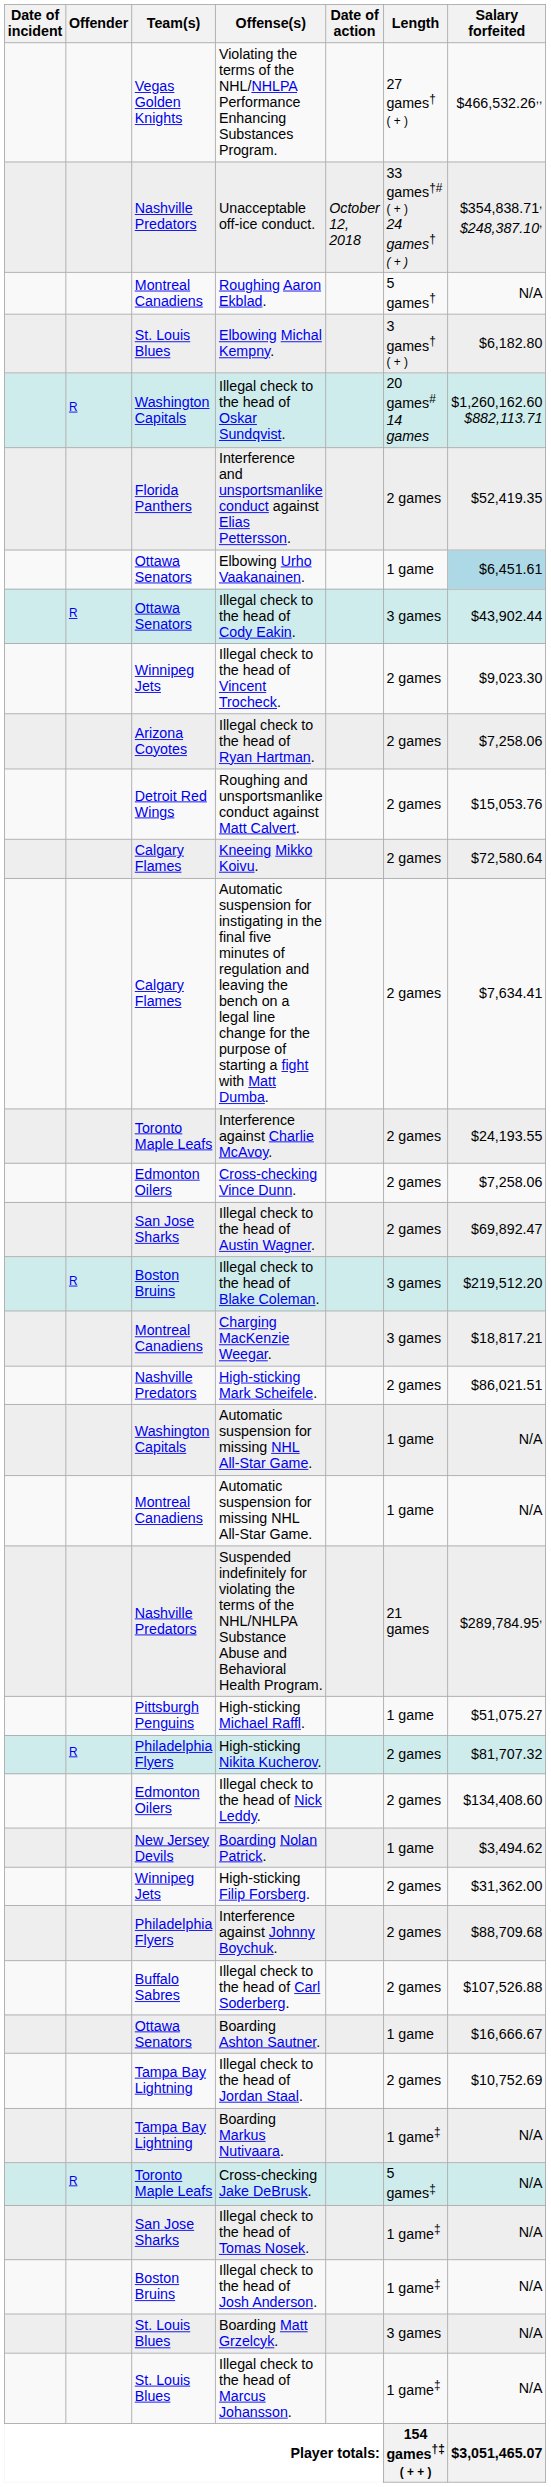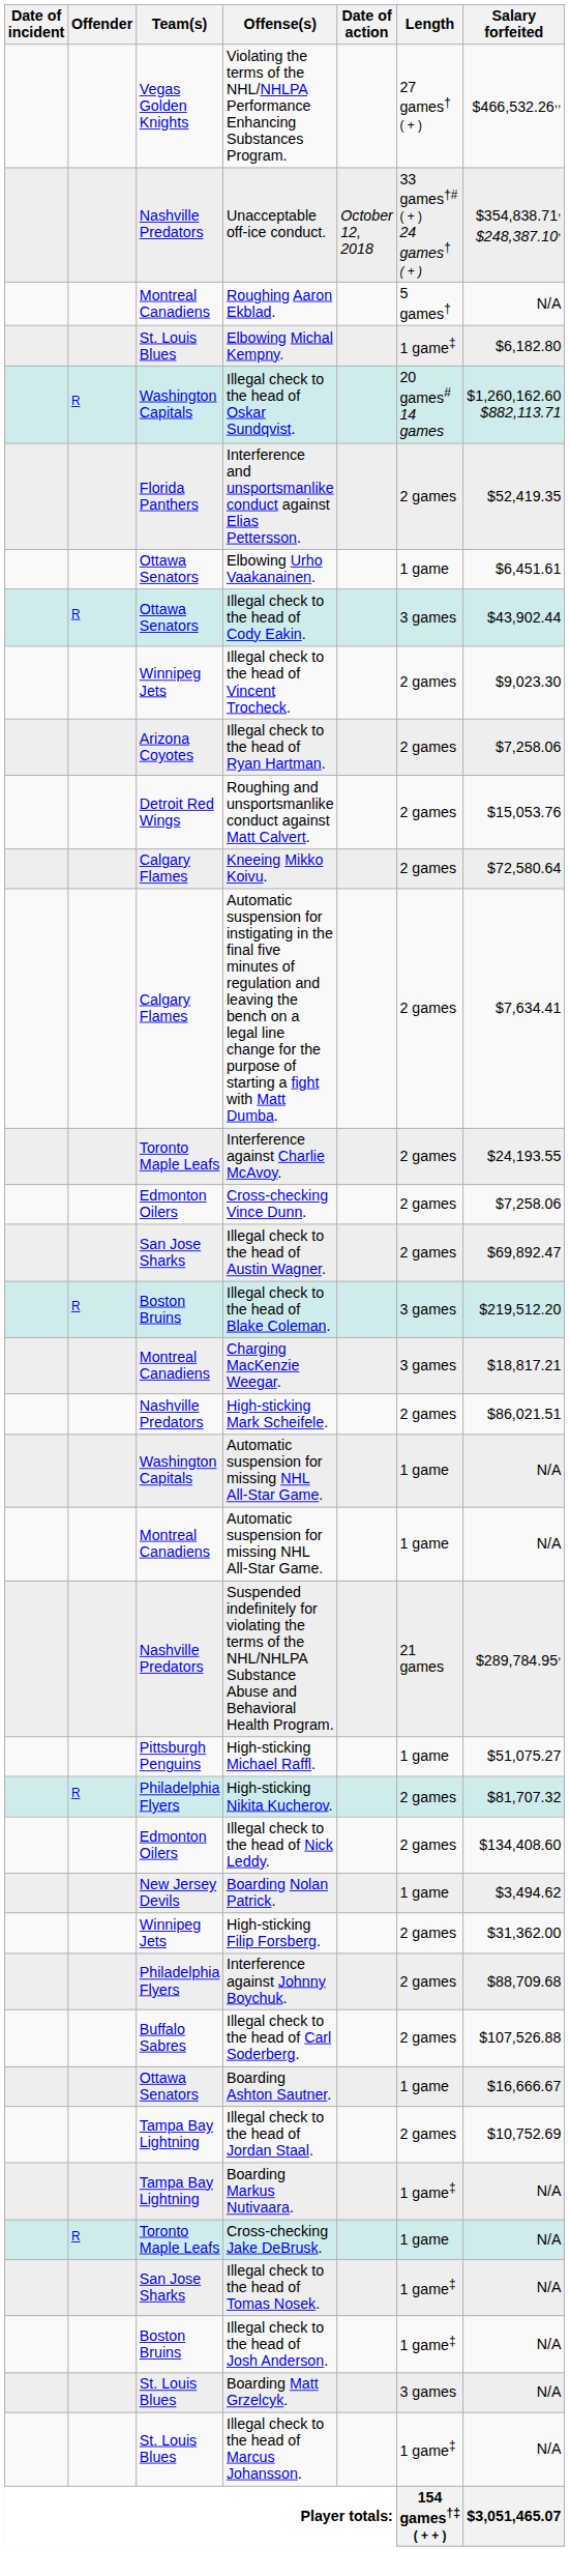 <table class="wikitable sortable" style="border:0;">
 <tr>
 <th>Date of incident</th>
 <th>Offender</th>
 <th>Team(s)</th>
 <th>Offense(s)</th>
 <th>Date of action</th>
 <th>Length</th>
 <th>Salary forfeited</th>
 </tr>
 <tr>
 <td></td>
 <td></td>
 <td><a href='#'>Vegas Golden Knights</a></td>
 <td>Violating the terms of the NHL/<a href='#'>NHLPA</a> Performance Enhancing Substances Program.</td>
 <td></td>
 <td data-sort-value="27">27 games<sup>†</sup><br><small>( + )</small></td>
 <td style="text-align:right;" data-sort-value="46653226">$466,532.26<sup>,</sup><sup>,</sup></td>
 </tr>
 <tr bgcolor="eeeeee">
 <td></td>
 <td></td>
 <td><a href='#'>Nashville Predators</a></td>
 <td>Unacceptable off-ice conduct.</td>
 <td><br><em>October 12, 2018</em></td>
 <td data-sort-value="33">33 games<sup>†#</sup><br><small>( + )</small><br><em>24 games</em><sup>†</sup><br><small><em>( + )</em></small></td>
 <td style="text-align:right;" data-sort-value="24838710">$354,838.71<sup>,</sup><br><em>$248,387.10</em><sup>,</sup></td>
 </tr>
 <tr>
 <td></td>
 <td></td>
 <td><a href='#'>Montreal Canadiens</a></td>
 <td><a href='#'>Roughing</a> <a href='#'>Aaron Ekblad</a>.</td>
 <td></td>
 <td data-sort-value="5">5 games<sup>†</sup><br><small></small></td>
 <td style="text-align:right;" data-sort-value="NA">N/A</td>
 </tr>
 <tr bgcolor="eeeeee">
 <td></td>
 <td></td>
 <td><a href='#'>St. Louis Blues</a></td>
 <td><a href='#'>Elbowing</a> <a href='#'>Michal Kempny</a>.</td>
 <td></td>
-<td data-sort-value="3">3 games<sup>†</sup><br><small>( + )</small></td>
+<td data-sort-value="1">1 game<sup>‡</sup><br><small></small></td>
 <td style="text-align:right;" data-sort-value="618280">$6,182.80</td>
 </tr>
 <tr bgcolor="#CFECEC">
 <td></td>
 <td><sup><a href='#'>R</a></sup></td>
 <td><a href='#'>Washington Capitals</a></td>
 <td>Illegal check to the head of <a href='#'>Oskar Sundqvist</a>.</td>
 <td><br><em></em></td>
 <td data-sort-value="14">20 games<sup>#</sup><br><em>14 games</em></td>
 <td style="text-align:right;" data-sort-value="88211371">$1,260,162.60<br><em>$882,113.71</em></td>
 </tr>
 <tr bgcolor="eeeeee">
 <td></td>
 <td></td>
 <td><a href='#'>Florida Panthers</a></td>
 <td>Interference and <a href='#'>unsportsmanlike conduct</a> against <a href='#'>Elias Pettersson</a>.</td>
 <td></td>
 <td data-sort-value="2">2 games</td>
 <td style="text-align:right;" data-sort-value="5241935">$52,419.35</td>
 </tr>
 <tr>
 <td></td>
 <td></td>
 <td><a href='#'>Ottawa Senators</a></td>
 <td>Elbowing <a href='#'>Urho Vaakanainen</a>.</td>
 <td></td>
 <td data-sort-value="1">1 game</td>
-<td style="background: lightblue; text-align:right;" data-sort-value="645161">$6,451.61</td>
+<td style="text-align:right;" data-sort-value="645161">$6,451.61</td>
 </tr>
 <tr bgcolor="#CFECEC">
 <td></td>
 <td><sup><a href='#'>R</a></sup></td>
 <td><a href='#'>Ottawa Senators</a></td>
 <td>Illegal check to the head of <a href='#'>Cody Eakin</a>.</td>
 <td></td>
 <td data-sort-value="3">3 games</td>
 <td style="text-align:right;" data-sort-value="4390244">$43,902.44</td>
 </tr>
 <tr>
 <td></td>
 <td></td>
 <td><a href='#'>Winnipeg Jets</a></td>
 <td>Illegal check to the head of <a href='#'>Vincent Trocheck</a>.</td>
 <td></td>
 <td data-sort-value="2">2 games</td>
 <td style="text-align:right;" data-sort-value="902330">$9,023.30</td>
 </tr>
 <tr bgcolor="eeeeee">
 <td></td>
 <td></td>
 <td><a href='#'>Arizona Coyotes</a></td>
 <td>Illegal check to the head of <a href='#'>Ryan Hartman</a>.</td>
 <td></td>
 <td data-sort-value="2">2 games</td>
 <td style="text-align:right;" data-sort-value="725806">$7,258.06</td>
 </tr>
 <tr>
 <td></td>
 <td></td>
 <td><a href='#'>Detroit Red Wings</a></td>
 <td>Roughing and unsportsmanlike conduct against <a href='#'>Matt Calvert</a>.</td>
 <td></td>
 <td data-sort-value="2">2 games</td>
 <td style="text-align:right;" data-sort-value="1505376">$15,053.76</td>
 </tr>
 <tr bgcolor="eeeeee">
 <td></td>
 <td></td>
 <td><a href='#'>Calgary Flames</a></td>
 <td><a href='#'>Kneeing</a> <a href='#'>Mikko Koivu</a>.</td>
 <td></td>
 <td data-sort-value="2">2 games</td>
 <td style="text-align:right;" data-sort-value="72580645">$72,580.64</td>
 </tr>
 <tr>
 <td></td>
 <td></td>
 <td><a href='#'>Calgary Flames</a></td>
 <td>Automatic suspension for instigating in the final five minutes of regulation and leaving the bench on a legal line change for the purpose of starting a <a href='#'>fight</a> with <a href='#'>Matt Dumba</a>.</td>
 <td></td>
 <td data-sort-value="2">2 games</td>
 <td style="text-align:right;" data-sort-value="763441">$7,634.41</td>
 </tr>
 <tr bgcolor="eeeeee">
 <td></td>
 <td></td>
 <td><a href='#'>Toronto Maple Leafs</a></td>
 <td>Interference against <a href='#'>Charlie McAvoy</a>.</td>
 <td></td>
 <td data-sort-value="2">2 games</td>
 <td style="text-align:right;" data-sort-value="2419355">$24,193.55</td>
 </tr>
 <tr>
 <td></td>
 <td></td>
 <td><a href='#'>Edmonton Oilers</a></td>
 <td><a href='#'>Cross-checking</a> <a href='#'>Vince Dunn</a>.</td>
 <td></td>
 <td data-sort-value="2">2 games</td>
 <td style="text-align:right;" data-sort-value="725806">$7,258.06</td>
 </tr>
 <tr bgcolor="eeeeee">
 <td></td>
 <td></td>
 <td><a href='#'>San Jose Sharks</a></td>
 <td>Illegal check to the head of <a href='#'>Austin Wagner</a>.</td>
 <td></td>
 <td data-sort-value="2">2 games</td>
 <td style="text-align:right;" data-sort-value="6989247">$69,892.47</td>
 </tr>
 <tr bgcolor="#CFECEC">
 <td></td>
 <td><sup><a href='#'>R</a></sup></td>
 <td><a href='#'>Boston Bruins</a></td>
 <td>Illegal check to the head of <a href='#'>Blake Coleman</a>.</td>
 <td></td>
 <td data-sort-value="3">3 games</td>
 <td style="text-align:right;" data-sort-value="21951220">$219,512.20</td>
 </tr>
 <tr bgcolor="eeeeee">
 <td></td>
 <td></td>
 <td><a href='#'>Montreal Canadiens</a></td>
 <td><a href='#'>Charging</a> <a href='#'>MacKenzie Weegar</a>.</td>
 <td></td>
 <td data-sort-value="3">3 games</td>
 <td style="text-align:right;" data-sort-value="1881721">$18,817.21</td>
 </tr>
 <tr>
 <td></td>
 <td></td>
 <td><a href='#'>Nashville Predators</a></td>
 <td><a href='#'>High-sticking</a> <a href='#'>Mark Scheifele</a>.</td>
 <td></td>
 <td data-sort-value="2">2 games</td>
 <td style="text-align:right;" data-sort-value="8602151">$86,021.51</td>
 </tr>
 <tr bgcolor="eeeeee">
 <td></td>
 <td></td>
 <td><a href='#'>Washington Capitals</a></td>
 <td>Automatic suspension for missing <a href='#'>NHL All-Star Game</a>.</td>
 <td></td>
 <td data-sort-value="1">1 game</td>
 <td style="text-align:right;" data-sort-value="NA">N/A</td>
 </tr>
 <tr>
 <td></td>
 <td></td>
 <td><a href='#'>Montreal Canadiens</a></td>
 <td>Automatic suspension for missing NHL All-Star Game.</td>
 <td></td>
 <td data-sort-value="1">1 game</td>
 <td style="text-align:right;" data-sort-value="NA">N/A</td>
 </tr>
 <tr bgcolor="eeeeee">
 <td></td>
 <td></td>
 <td><a href='#'>Nashville Predators</a></td>
 <td>Suspended indefinitely for violating the terms of the NHL/NHLPA Substance Abuse and Behavioral Health Program.</td>
 <td></td>
 <td data-sort-value="21">21 games</td>
 <td style="text-align: right;" data-sort-value="28978495">$289,784.95<sup>,</sup></td>
 </tr>
 <tr>
 <td></td>
 <td></td>
 <td><a href='#'>Pittsburgh Penguins</a></td>
 <td>High-sticking <a href='#'>Michael Raffl</a>.</td>
 <td></td>
 <td data-sort-value="1">1 game</td>
 <td style="text-align:right;" data-sort-value="5107527">$51,075.27</td>
 </tr>
 <tr bgcolor="#CFECEC">
 <td></td>
 <td><sup><a href='#'>R</a></sup></td>
 <td><a href='#'>Philadelphia Flyers</a></td>
 <td>High-sticking <a href='#'>Nikita Kucherov</a>.</td>
 <td></td>
 <td data-sort-value="2">2 games</td>
 <td style="text-align:right;" data-sort-value="8170732">$81,707.32</td>
 </tr>
 <tr>
 <td></td>
 <td></td>
 <td><a href='#'>Edmonton Oilers</a></td>
 <td>Illegal check to the head of <a href='#'>Nick Leddy</a>.</td>
 <td></td>
 <td data-sort-value="2">2 games</td>
 <td style="text-align:right;" data-sort-value="13440860">$134,408.60</td>
 </tr>
 <tr bgcolor="eeeeee">
 <td></td>
 <td></td>
 <td><a href='#'>New Jersey Devils</a></td>
 <td><a href='#'>Boarding</a> <a href='#'>Nolan Patrick</a>.</td>
 <td></td>
 <td data-sort-value="1">1 game</td>
 <td style="text-align:right;" data-sort-value="349462">$3,494.62</td>
 </tr>
 <tr>
 <td></td>
 <td></td>
 <td><a href='#'>Winnipeg Jets</a></td>
 <td>High-sticking <a href='#'>Filip Forsberg</a>.</td>
 <td></td>
 <td data-sort-value="2">2 games</td>
 <td style="text-align:right;" data-sort-value="3136200">$31,362.00</td>
 </tr>
 <tr bgcolor="eeeeee">
 <td></td>
 <td></td>
 <td><a href='#'>Philadelphia Flyers</a></td>
 <td>Interference against <a href='#'>Johnny Boychuk</a>.</td>
 <td></td>
 <td data-sort-value="2">2 games</td>
 <td style="text-align:right;" data-sort-value="8870968">$88,709.68</td>
 </tr>
 <tr>
 <td></td>
 <td></td>
 <td><a href='#'>Buffalo Sabres</a></td>
 <td>Illegal check to the head of <a href='#'>Carl Soderberg</a>.</td>
 <td></td>
 <td data-sort-value="2">2 games</td>
 <td style="text-align:right;" data-sort-value="10752688">$107,526.88</td>
 </tr>
 <tr bgcolor="eeeeee">
 <td></td>
 <td></td>
 <td><a href='#'>Ottawa Senators</a></td>
 <td>Boarding <a href='#'>Ashton Sautner</a>.</td>
 <td></td>
 <td data-sort-value="1">1 game</td>
 <td style="text-align:right;" data-sort-value="1666667">$16,666.67</td>
 </tr>
 <tr>
 <td></td>
 <td></td>
 <td><a href='#'>Tampa Bay Lightning</a></td>
 <td>Illegal check to the head of <a href='#'>Jordan Staal</a>.</td>
 <td></td>
 <td data-sort-value="2">2 games</td>
 <td style="text-align:right;" data-sort-value="1075269">$10,752.69</td>
 </tr>
 <tr bgcolor="eeeeee">
 <td></td>
 <td></td>
 <td><a href='#'>Tampa Bay Lightning</a></td>
 <td>Boarding <a href='#'>Markus Nutivaara</a>.</td>
 <td></td>
 <td data-sort-value="1">1 game<sup>‡</sup><br><small></small></td>
 <td style="text-align:right;" data-sort-value="N/A">N/A</td>
 </tr>
 <tr bgcolor="#CFECEC">
 <td></td>
 <td><sup><a href='#'>R</a></sup></td>
 <td><a href='#'>Toronto Maple Leafs</a></td>
 <td>Cross-checking <a href='#'>Jake DeBrusk</a>.</td>
 <td></td>
-<td data-sort-value="5">5 games<sup>‡</sup><br><small></small></td>
+<td data-sort-value="1">1 game</td>
 <td style="text-align:right;" data-sort-value="N/A">N/A</td>
 </tr>
 <tr bgcolor="eeeeee">
 <td></td>
 <td></td>
 <td><a href='#'>San Jose Sharks</a></td>
 <td>Illegal check to the head of <a href='#'>Tomas Nosek</a>.</td>
 <td></td>
 <td data-sort-value="1">1 game<sup>‡</sup><br><small></small></td>
 <td style="text-align:right;" data-sort-value="N/A">N/A</td>
 </tr>
 <tr>
 <td></td>
 <td></td>
 <td><a href='#'>Boston Bruins</a></td>
 <td>Illegal check to the head of <a href='#'>Josh Anderson</a>.</td>
 <td></td>
 <td data-sort-value="1">1 game<sup>‡</sup><br><small></small></td>
 <td style="text-align:right;" data-sort-value="N/A">N/A</td>
 </tr>
 <tr bgcolor="eeeeee">
 <td></td>
 <td></td>
 <td><a href='#'>St. Louis Blues</a></td>
 <td>Boarding <a href='#'>Matt Grzelcyk</a>.</td>
 <td></td>
 <td data-sort-value="3">3 games</td>
 <td style="text-align:right;" data-sort-value="N/A">N/A</td>
 </tr>
 <tr>
 <td></td>
 <td></td>
 <td><a href='#'>St. Louis Blues</a></td>
 <td>Illegal check to the head of <a href='#'>Marcus Johansson</a>.</td>
 <td></td>
 <td data-sort-value="1">1 game<sup>‡</sup><br><small></small></td>
 <td style="text-align:right;" data-sort-value="N/A">N/A</td>
 </tr>
 <tr bgcolor="eeeeee">
 <th colspan="5" style="text-align:right; border:0; background:#fff;">Player totals:</th>
 <th>154 games<sup>†‡</sup><br><small>( +  + )</small></th>
 <th style="text-align:right;">$3,051,465.07</th>
 </tr>
 </table>
